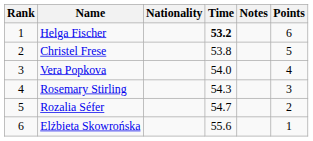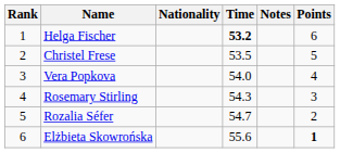 <table class="wikitable sortable" style="text-align:center">
 <tr>
 <th>Rank</th>
 <th>Name</th>
 <th>Nationality</th>
 <th>Time</th>
 <th>Notes</th>
 <th>Points</th>
 </tr>
 <tr>
 <td>1</td>
 <td align=left><a href='#'>Helga Fischer</a></td>
 <td align=left></td>
 <td><strong>53.2</strong></td>
 <td></td>
 <td>6</td>
 </tr>
 <tr>
 <td>2</td>
 <td align=left><a href='#'>Christel Frese</a></td>
 <td align=left></td>
-<td>53.8</td>
+<td>53.5</td>
 <td></td>
 <td>5</td>
 </tr>
 <tr>
 <td>3</td>
 <td align=left><a href='#'>Vera Popkova</a></td>
 <td align=left></td>
 <td>54.0</td>
 <td></td>
 <td>4</td>
 </tr>
 <tr>
 <td>4</td>
 <td align=left><a href='#'>Rosemary Stirling</a></td>
 <td align=left></td>
 <td>54.3</td>
 <td></td>
 <td>3</td>
 </tr>
 <tr>
 <td>5</td>
 <td align=left><a href='#'>Rozalia Séfer</a></td>
 <td align=left></td>
 <td>54.7</td>
 <td></td>
 <td>2</td>
 </tr>
 <tr>
 <td>6</td>
 <td align=left><a href='#'>Elżbieta Skowrońska</a></td>
 <td align=left></td>
 <td>55.6</td>
 <td></td>
-<td>1</td>
+<td><strong>1</strong></td>
 </tr>
 </table>
